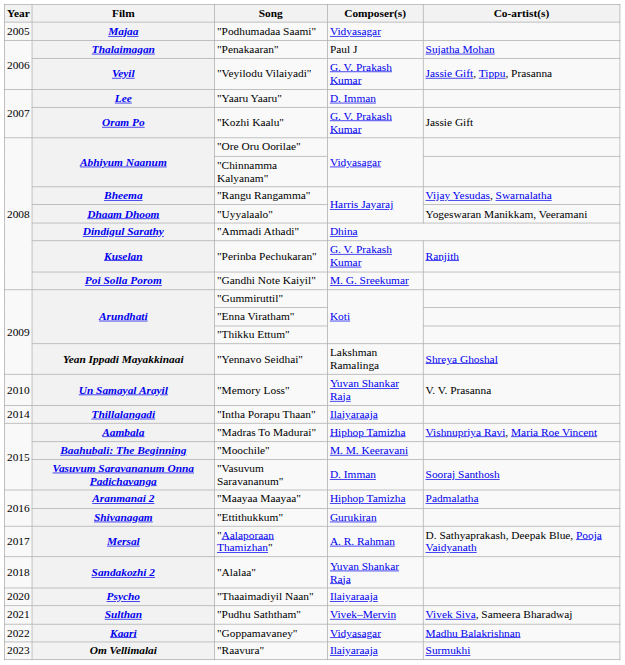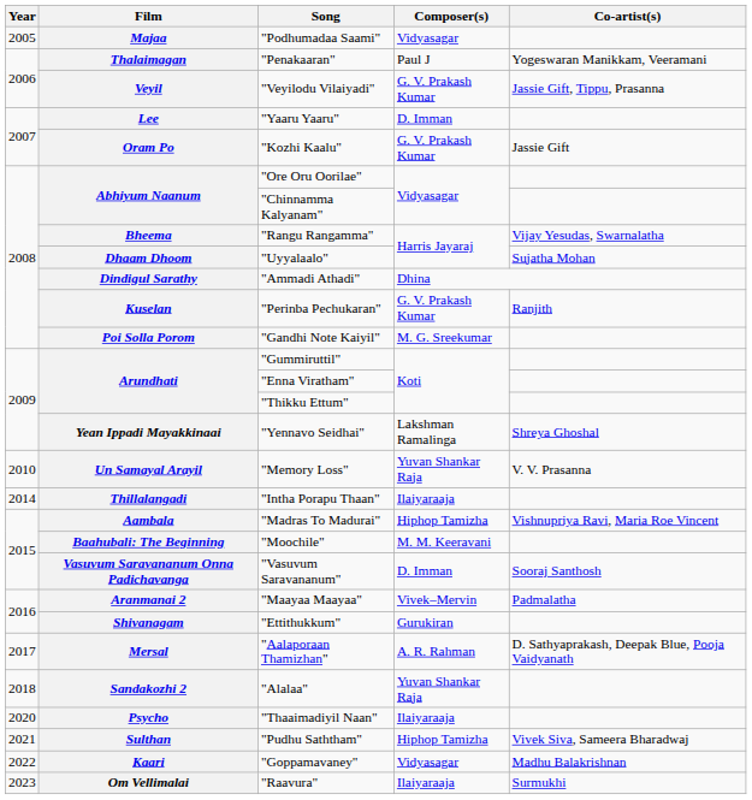 <table class="wikitable">
 <tr>
 <th>Year</th>
 <th>Film</th>
 <th>Song</th>
 <th>Composer(s)</th>
 <th>Co-artist(s)</th>
 </tr>
 <tr>
 <td>2005</td>
 <th><em><a href='#'>Majaa</a></em></th>
 <td>"Podhumadaa Saami"</td>
 <td><a href='#'>Vidyasagar</a></td>
 <td></td>
 </tr>
 <tr>
 <td rowspan="2">2006</td>
 <th><em><a href='#'>Thalaimagan</a></em></th>
 <td>"Penakaaran"</td>
 <td>Paul J</td>
-<td><a href='#'>Sujatha Mohan</a></td>
+<td>Yogeswaran Manikkam, Veeramani</td>
 </tr>
 <tr>
 <th><em><a href='#'>Veyil</a></em></th>
 <td>"Veyilodu Vilaiyadi"</td>
 <td><a href='#'>G. V. Prakash Kumar</a></td>
 <td><a href='#'>Jassie Gift</a>, <a href='#'>Tippu</a>, Prasanna</td>
 </tr>
 <tr>
 <td rowspan="2">2007</td>
 <th><em><a href='#'>Lee</a></em></th>
 <td>"Yaaru Yaaru"</td>
 <td><a href='#'>D. Imman</a></td>
 <td></td>
 </tr>
 <tr>
 <th><em><a href='#'>Oram Po</a></em></th>
 <td>"Kozhi Kaalu"</td>
 <td><a href='#'>G. V. Prakash Kumar</a></td>
 <td>Jassie Gift</td>
 </tr>
 <tr>
 <td rowspan="7">2008</td>
 <th rowspan="2"><em><a href='#'>Abhiyum Naanum</a></em></th>
 <td>"Ore Oru Oorilae"</td>
 <td rowspan="2"><a href='#'>Vidyasagar</a></td>
 <td></td>
 </tr>
 <tr>
 <td>"Chinnamma Kalyanam"</td>
 <td></td>
 </tr>
 <tr>
 <th><em><a href='#'>Bheema</a></em></th>
 <td>"Rangu Rangamma"</td>
 <td rowspan="2"><a href='#'>Harris Jayaraj</a></td>
 <td><a href='#'>Vijay Yesudas</a>, <a href='#'>Swarnalatha</a></td>
 </tr>
 <tr>
 <th><em><a href='#'>Dhaam Dhoom</a></em></th>
 <td>"Uyyalaalo"</td>
-<td>Yogeswaran Manikkam, Veeramani</td>
+<td><a href='#'>Sujatha Mohan</a></td>
 </tr>
 <tr>
 <th><em><a href='#'>Dindigul Sarathy</a></em></th>
 <td>"Ammadi Athadi"</td>
 <td colspan="2"><a href='#'>Dhina</a></td>
 </tr>
 <tr>
 <th><em><a href='#'>Kuselan</a></em></th>
 <td>"Perinba Pechukaran"</td>
 <td><a href='#'>G. V. Prakash Kumar</a></td>
 <td><a href='#'>Ranjith</a></td>
 </tr>
 <tr>
 <th><em><a href='#'>Poi Solla Porom</a></em></th>
 <td>"Gandhi Note Kaiyil"</td>
 <td><a href='#'>M. G. Sreekumar</a></td>
 <td></td>
 </tr>
 <tr>
 <td rowspan="4">2009</td>
 <th rowspan="3"><a href='#'><em>Arundhati</em></a></th>
 <td>"Gummiruttil"</td>
 <td rowspan="3"><a href='#'>Koti</a></td>
 <td></td>
 </tr>
 <tr>
 <td>"Enna Viratham"</td>
 <td></td>
 </tr>
 <tr>
 <td>"Thikku Ettum"</td>
 <td></td>
 </tr>
 <tr>
 <th><em>Yean Ippadi Mayakkinaai</em></th>
 <td>"Yennavo Seidhai"</td>
 <td>Lakshman Ramalinga</td>
 <td><a href='#'>Shreya Ghoshal</a></td>
 </tr>
 <tr>
 <td>2010</td>
 <th><em><a href='#'>Un Samayal Arayil</a></em></th>
 <td>"Memory Loss"</td>
 <td><a href='#'>Yuvan Shankar Raja</a></td>
 <td>V. V. Prasanna</td>
 </tr>
 <tr>
 <td>2014</td>
 <th><em><a href='#'>Thillalangadi</a></em></th>
 <td>"Intha Porapu Thaan"</td>
 <td><a href='#'>Ilaiyaraaja</a></td>
 <td></td>
 </tr>
 <tr>
 <td rowspan="3">2015</td>
 <th><em><a href='#'>Aambala</a></em></th>
 <td>"Madras To Madurai"</td>
 <td><a href='#'>Hiphop Tamizha</a></td>
 <td><a href='#'>Vishnupriya Ravi</a>, <a href='#'>Maria Roe Vincent</a></td>
 </tr>
 <tr>
 <th><em><a href='#'>Baahubali: The Beginning</a></em></th>
 <td>"Moochile"</td>
 <td><a href='#'>M. M. Keeravani</a></td>
 <td></td>
 </tr>
 <tr>
 <th><em><a href='#'>Vasuvum Saravananum Onna Padichavanga</a></em></th>
 <td>"Vasuvum Saravananum"</td>
 <td><a href='#'>D. Imman</a></td>
 <td><a href='#'>Sooraj Santhosh</a></td>
 </tr>
 <tr>
 <td rowspan="2">2016</td>
 <th><em><a href='#'>Aranmanai 2</a></em></th>
 <td>"Maayaa Maayaa"</td>
-<td><a href='#'>Hiphop Tamizha</a></td>
+<td><a href='#'>Vivek–Mervin</a></td>
 <td><a href='#'>Padmalatha</a></td>
 </tr>
 <tr>
 <th><a href='#'><em>Shivanagam</em></a></th>
 <td>"Ettithukkum"</td>
 <td><a href='#'>Gurukiran</a></td>
 <td></td>
 </tr>
 <tr>
 <td>2017</td>
 <th><a href='#'><em>Mersal</em></a></th>
 <td>"<a href='#'>Aalaporaan Thamizhan</a>"</td>
 <td><a href='#'>A. R. Rahman</a></td>
 <td>D. Sathyaprakash, Deepak Blue, <a href='#'>Pooja Vaidyanath</a></td>
 </tr>
 <tr>
 <td>2018</td>
 <th><em><a href='#'>Sandakozhi 2</a></em></th>
 <td>"Alalaa"</td>
 <td><a href='#'>Yuvan Shankar Raja</a></td>
 <td></td>
 </tr>
 <tr>
 <td>2020</td>
 <th><a href='#'><em>Psycho</em></a></th>
 <td>"Thaaimadiyil Naan"</td>
 <td><a href='#'>Ilaiyaraaja</a></td>
 <td></td>
 </tr>
 <tr>
 <td>2021</td>
 <th><a href='#'><em>Sulthan</em></a></th>
 <td>"Pudhu Saththam"</td>
-<td><a href='#'>Vivek–Mervin</a></td>
+<td><a href='#'>Hiphop Tamizha</a></td>
 <td><a href='#'>Vivek Siva</a>, Sameera Bharadwaj</td>
 </tr>
 <tr>
 <td>2022</td>
 <th><em><a href='#'>Kaari</a></em></th>
 <td>"Goppamavaney"</td>
 <td><a href='#'>Vidyasagar</a></td>
 <td><a href='#'>Madhu Balakrishnan</a></td>
 </tr>
 <tr>
 <td>2023</td>
 <th><em>Om Vellimalai</em></th>
 <td>"Raavura"</td>
 <td><a href='#'>Ilaiyaraaja</a></td>
 <td><a href='#'>Surmukhi</a></td>
 </tr>
 </table>
